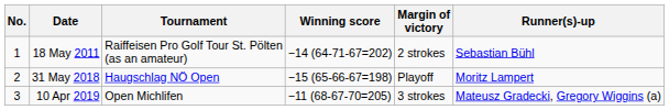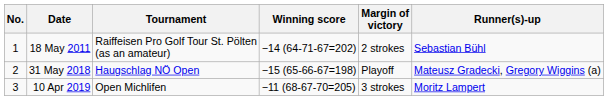 <table class="wikitable" style="font-size:95%;">
 <tr>
 <th>No.</th>
 <th>Date</th>
 <th>Tournament</th>
 <th>Winning score</th>
 <th>Margin of<br>victory</th>
 <th>Runner(s)-up</th>
 </tr>
 <tr>
 <td align=center>1</td>
 <td align=right>18 May <a href='#'>2011</a></td>
 <td>Raiffeisen Pro Golf Tour St. Pölten<br>(as an amateur)</td>
 <td>−14 (64-71-67=202)</td>
 <td>2 strokes</td>
 <td> <a href='#'>Sebastian Bühl</a></td>
 </tr>
 <tr>
 <td align=center>2</td>
 <td align=right>31 May <a href='#'>2018</a></td>
 <td><a href='#'>Haugschlag NÖ Open</a></td>
 <td>−15 (65-66-67=198)</td>
 <td>Playoff</td>
-<td> <a href='#'>Moritz Lampert</a></td>
+<td> <a href='#'>Mateusz Gradecki</a>,  <a href='#'>Gregory Wiggins</a> (a)</td>
 </tr>
 <tr>
 <td align=center>3</td>
 <td align=right>10 Apr <a href='#'>2019</a></td>
 <td>Open Michlifen</td>
 <td>−11 (68-67-70=205)</td>
 <td>3 strokes</td>
-<td> <a href='#'>Mateusz Gradecki</a>,  <a href='#'>Gregory Wiggins</a> (a)</td>
+<td> <a href='#'>Moritz Lampert</a></td>
 </tr>
 </table>
